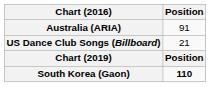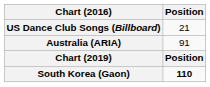 <table class="wikitable plainrowheaders" style="text-align:center">
 <tr>
 <th scope="col">Chart (2016)</th>
 <th scope="col">Position</th>
 </tr>
 <tr>
+<th scope="row">US Dance Club Songs (<em>Billboard</em>)</th>
+<td>21</td>
+</tr>
+<tr>
 <th scope="row">Australia (ARIA)</th>
 <td>91</td>
-</tr>
-<tr>
-<th scope="row">US Dance Club Songs (<em>Billboard</em>)</th>
-<td>21</td>
 </tr>
 <tr>
 <th scope="col">Chart (2019)</th>
 <th scope="col">Position</th>
 </tr>
 <tr>
 <th scope="row">South Korea (Gaon)</th>
 <td><strong>110</strong></td>
 </tr>
 </table>
